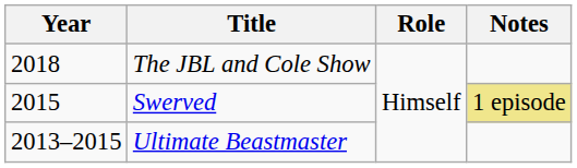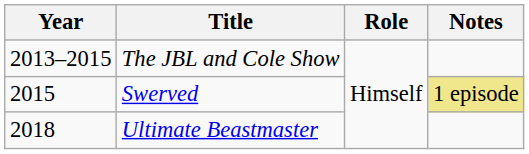 <table class="wikitable sortable">
 <tr>
 <th>Year</th>
 <th>Title</th>
 <th>Role</th>
 <th class="unsortable">Notes</th>
 </tr>
 <tr>
-<td>2018</td>
+<td>2013–2015</td>
 <td><em>The JBL and Cole Show</em></td>
 <td rowspan="3">Himself</td>
 <td></td>
 </tr>
 <tr>
 <td>2015</td>
 <td><em><a href='#'>Swerved</a></em></td>
 <td style="background: khaki;">1 episode</td>
 </tr>
 <tr>
-<td>2013–2015</td>
+<td>2018</td>
 <td><em><a href='#'>Ultimate Beastmaster</a></em></td>
 <td></td>
 </tr>
 </table>
